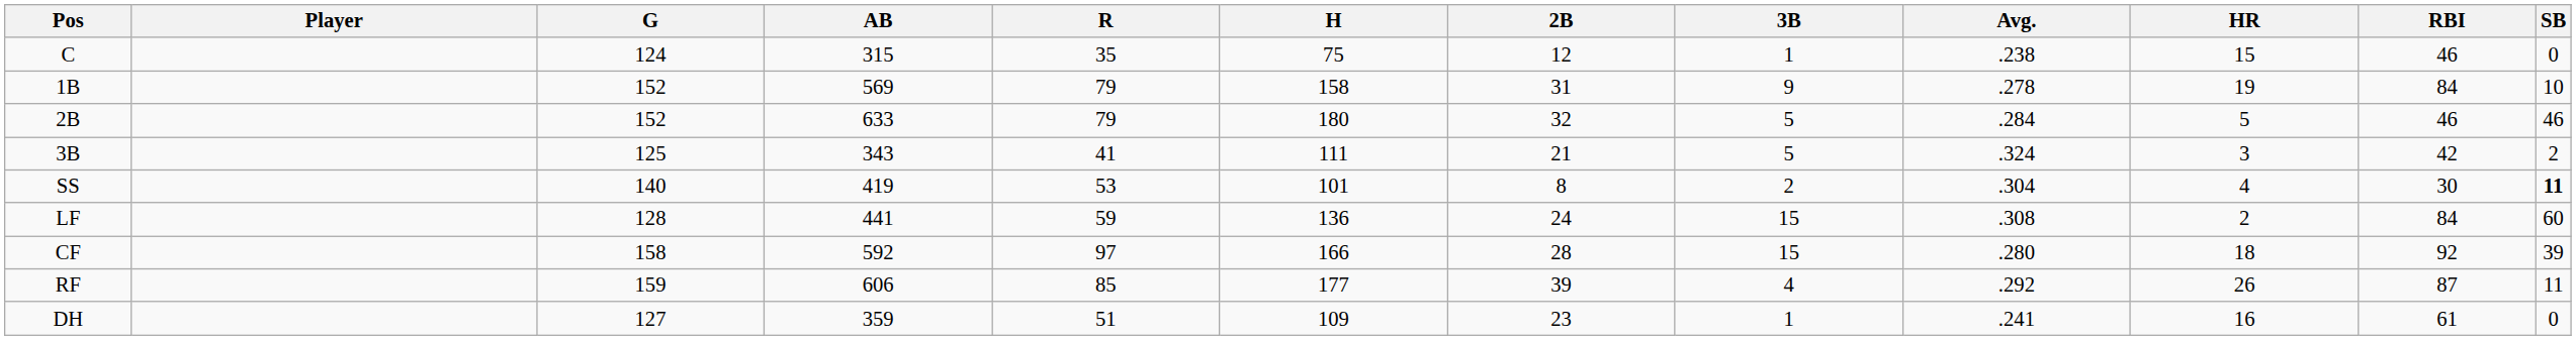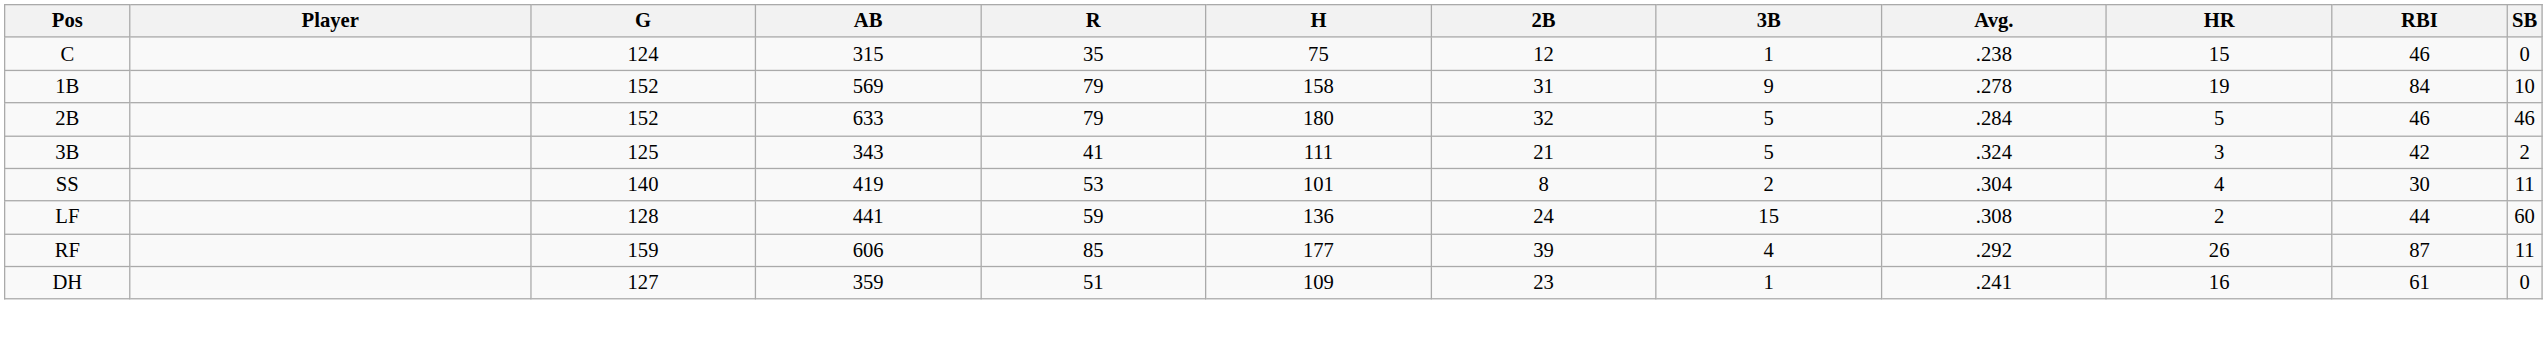 <table class="wikitable sortable">
 <tr>
 <th bgcolor="#DDDDFF" width="5%">Pos</th>
 <th bgcolor="#DDDDFF" width="16%">Player</th>
 <th bgcolor="#DDDDFF" width="9%">G</th>
 <th bgcolor="#DDDDFF" width="9%">AB</th>
 <th bgcolor="#DDDDFF" width="9%">R</th>
 <th bgcolor="#DDDDFF" width="9%">H</th>
 <th bgcolor="#DDDDFF" width="9%">2B</th>
 <th bgcolor="#DDDDFF" width="9%">3B</th>
 <th bgcolor="#DDDDFF" width="9%">Avg.</th>
 <th bgcolor="#DDDDFF" width="9%">HR</th>
 <th bgcolor="#DDDDFF" width="9%">RBI</th>
 <th bgcolor="#DDDDFF" width="9%">SB</th>
 </tr>
 <tr align="center">
 <td>C</td>
 <td></td>
 <td>124</td>
 <td>315</td>
 <td>35</td>
 <td>75</td>
 <td>12</td>
 <td>1</td>
 <td>.238</td>
 <td>15</td>
 <td>46</td>
 <td>0</td>
 </tr>
 <tr align="center">
 <td>1B</td>
 <td></td>
 <td>152</td>
 <td>569</td>
 <td>79</td>
 <td>158</td>
 <td>31</td>
 <td>9</td>
 <td>.278</td>
 <td>19</td>
 <td>84</td>
 <td>10</td>
 </tr>
 <tr align="center">
 <td>2B</td>
 <td></td>
 <td>152</td>
 <td>633</td>
 <td>79</td>
 <td>180</td>
 <td>32</td>
 <td>5</td>
 <td>.284</td>
 <td>5</td>
 <td>46</td>
 <td>46</td>
 </tr>
 <tr align="center">
 <td>3B</td>
 <td></td>
 <td>125</td>
 <td>343</td>
 <td>41</td>
 <td>111</td>
 <td>21</td>
 <td>5</td>
 <td>.324</td>
 <td>3</td>
 <td>42</td>
 <td>2</td>
 </tr>
 <tr align="center">
 <td>SS</td>
 <td></td>
 <td>140</td>
 <td>419</td>
 <td>53</td>
 <td>101</td>
 <td>8</td>
 <td>2</td>
 <td>.304</td>
 <td>4</td>
 <td>30</td>
-<td><strong>11</strong></td>
+<td>11</td>
 </tr>
 <tr align="center">
 <td>LF</td>
 <td></td>
 <td>128</td>
 <td>441</td>
 <td>59</td>
 <td>136</td>
 <td>24</td>
 <td>15</td>
 <td>.308</td>
 <td>2</td>
-<td>84</td>
+<td>44</td>
 <td>60</td>
-</tr>
-<tr align="center">
-<td>CF</td>
-<td></td>
-<td>158</td>
-<td>592</td>
-<td>97</td>
-<td>166</td>
-<td>28</td>
-<td>15</td>
-<td>.280</td>
-<td>18</td>
-<td>92</td>
-<td>39</td>
 </tr>
 <tr align="center">
 <td>RF</td>
 <td></td>
 <td>159</td>
 <td>606</td>
 <td>85</td>
 <td>177</td>
 <td>39</td>
 <td>4</td>
 <td>.292</td>
 <td>26</td>
 <td>87</td>
 <td>11</td>
 </tr>
 <tr align="center">
 <td>DH</td>
 <td></td>
 <td>127</td>
 <td>359</td>
 <td>51</td>
 <td>109</td>
 <td>23</td>
 <td>1</td>
 <td>.241</td>
 <td>16</td>
 <td>61</td>
 <td>0</td>
 </tr>
 </table>
